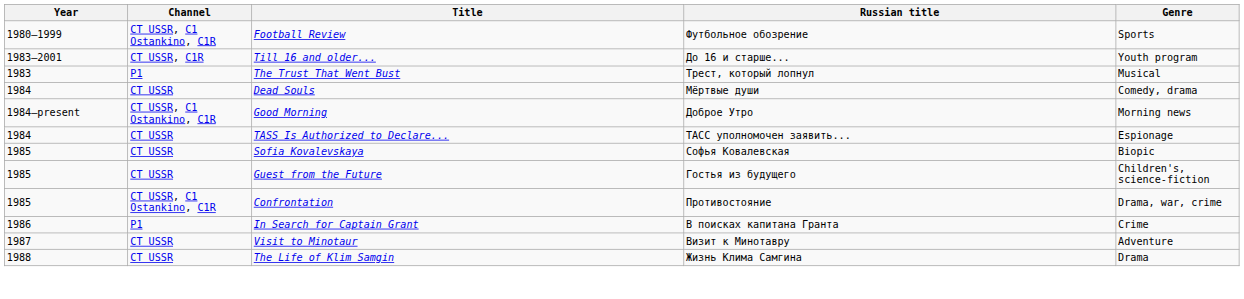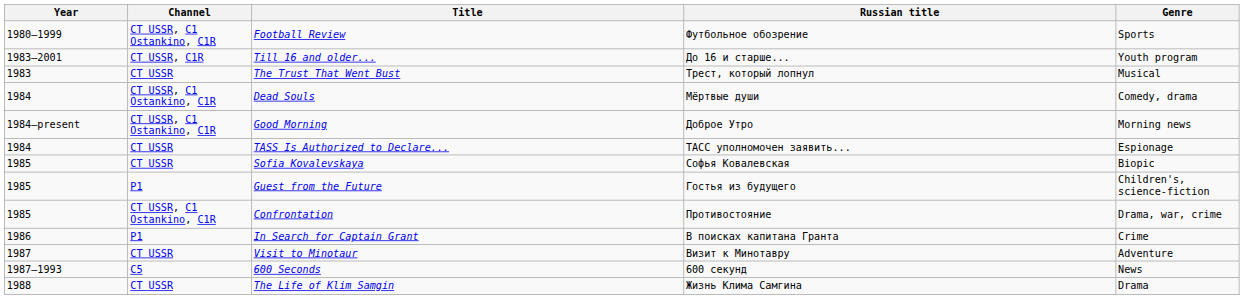 <table class="wikitable" width="100%">
 <tr>
 <th width=10%>Year</th>
 <th channel0%>Channel</th>
 <th width=35%>Title</th>
 <th width=35%>Russian title</th>
 <th width=10%>Genre</th>
 </tr>
 <tr>
 <td>1980–1999</td>
 <td><a href='#'>CT USSR</a>, <a href='#'>C1 Ostankino</a>, <a href='#'>C1R</a></td>
 <td><em><a href='#'>Football Review</a></em></td>
 <td>Футбольное обозрение</td>
 <td>Sports</td>
 </tr>
 <tr>
 <td>1983–2001</td>
 <td><a href='#'>CT USSR</a>, <a href='#'>C1R</a></td>
 <td><em><a href='#'>Till 16 and older...</a></em></td>
 <td>До 16 и старше...</td>
 <td>Youth program</td>
 </tr>
 <tr>
 <td>1983</td>
-<td><a href='#'>P1</a></td>
+<td><a href='#'>CT USSR</a></td>
 <td><em><a href='#'>The Trust That Went Bust</a></em></td>
 <td>Трест, который лопнул</td>
 <td>Musical</td>
 </tr>
 <tr>
 <td>1984</td>
-<td><a href='#'>CT USSR</a></td>
+<td><a href='#'>CT USSR</a>, <a href='#'>C1 Ostankino</a>, <a href='#'>C1R</a></td>
 <td><em><a href='#'>Dead Souls</a></em></td>
 <td>Мёртвые души</td>
 <td>Comedy, drama</td>
 </tr>
 <tr>
 <td>1984–present</td>
 <td><a href='#'>CT USSR</a>, <a href='#'>C1 Ostankino</a>, <a href='#'>C1R</a></td>
 <td><em><a href='#'>Good Morning</a></em></td>
 <td>Доброе Утро</td>
 <td>Morning news</td>
 </tr>
 <tr>
 <td>1984</td>
 <td><a href='#'>CT USSR</a></td>
 <td><em><a href='#'>TASS Is Authorized to Declare...</a></em></td>
 <td>ТАСС уполномочен заявить...</td>
 <td>Espionage</td>
 </tr>
 <tr>
 <td>1985</td>
 <td><a href='#'>CT USSR</a></td>
 <td><em><a href='#'>Sofia Kovalevskaya</a></em></td>
 <td>Софья Ковалевская</td>
 <td>Biopic</td>
 </tr>
 <tr>
 <td>1985</td>
-<td><a href='#'>CT USSR</a></td>
+<td><a href='#'>P1</a></td>
 <td><em><a href='#'>Guest from the Future</a></em></td>
 <td>Гостья из будущего</td>
 <td>Children's, science-fiction</td>
 </tr>
 <tr>
 <td>1985</td>
 <td><a href='#'>CT USSR</a>, <a href='#'>C1 Ostankino</a>, <a href='#'>C1R</a></td>
 <td><em><a href='#'>Confrontation</a></em></td>
 <td>Противостояние</td>
 <td>Drama, war, crime</td>
 </tr>
 <tr>
 <td>1986</td>
 <td><a href='#'>P1</a></td>
 <td><em><a href='#'>In Search for Captain Grant</a></em></td>
 <td>В поисках капитана Гранта</td>
 <td>Crime</td>
 </tr>
 <tr>
 <td>1987</td>
 <td><a href='#'>CT USSR</a></td>
 <td><em><a href='#'>Visit to Minotaur</a></em></td>
 <td>Визит к Минотавру</td>
 <td>Adventure</td>
 </tr>
 <tr>
+<td>1987–1993</td>
+<td><a href='#'>C5</a></td>
+<td><em><a href='#'>600 Seconds</a></em></td>
+<td>600 секунд</td>
+<td>News</td>
+</tr>
+<tr>
 <td>1988</td>
 <td><a href='#'>CT USSR</a></td>
 <td><em><a href='#'>The Life of Klim Samgin</a></em></td>
 <td>Жизнь Клима Самгина</td>
 <td>Drama</td>
 </tr>
 </table>
